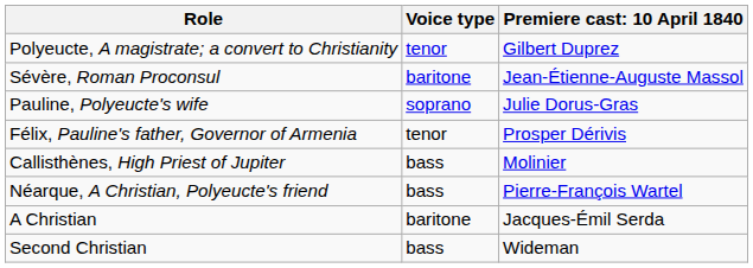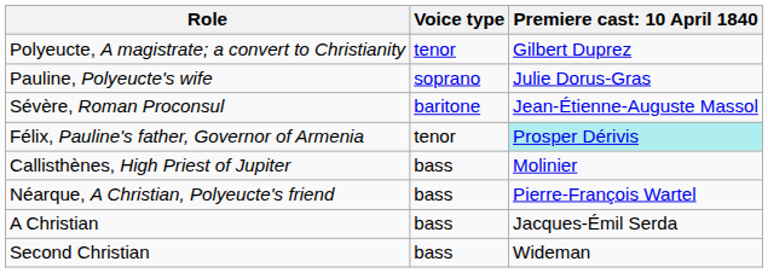 <table class="wikitable">
 <tr>
 <th>Role</th>
 <th>Voice type</th>
 <th>Premiere cast: 10 April 1840</th>
 </tr>
 <tr>
 <td>Polyeucte, <em>A magistrate; a convert to Christianity</em></td>
 <td><a href='#'>tenor</a></td>
 <td><a href='#'>Gilbert Duprez</a></td>
 </tr>
 <tr>
+<td>Pauline, <em>Polyeucte's wife</em></td>
+<td><a href='#'>soprano</a></td>
+<td><a href='#'>Julie Dorus-Gras</a></td>
+</tr>
+<tr>
 <td>Sévère, <em>Roman Proconsul</em></td>
 <td><a href='#'>baritone</a></td>
 <td><a href='#'>Jean-Étienne-Auguste Massol</a></td>
 </tr>
 <tr>
-<td>Pauline, <em>Polyeucte's wife</em></td>
-<td><a href='#'>soprano</a></td>
-<td><a href='#'>Julie Dorus-Gras</a></td>
-</tr>
-<tr>
 <td>Félix, <em>Pauline's father, Governor of Armenia</em></td>
 <td>tenor</td>
-<td><a href='#'>Prosper Dérivis</a></td>
+<td style="background: paleturquoise;"><a href='#'>Prosper Dérivis</a></td>
 </tr>
 <tr>
 <td>Callisthènes, <em>High Priest of Jupiter</em></td>
 <td>bass</td>
 <td><a href='#'>Molinier</a></td>
 </tr>
 <tr>
 <td>Néarque, <em>A Christian, Polyeucte's friend</em></td>
 <td>bass</td>
 <td><a href='#'>Pierre-François Wartel</a></td>
 </tr>
 <tr>
 <td>A Christian</td>
-<td>baritone</td>
+<td>bass</td>
 <td>Jacques-Émil Serda</td>
 </tr>
 <tr>
 <td>Second Christian</td>
 <td>bass</td>
 <td>Wideman</td>
 </tr>
 </table>
